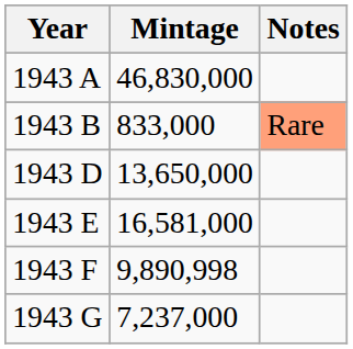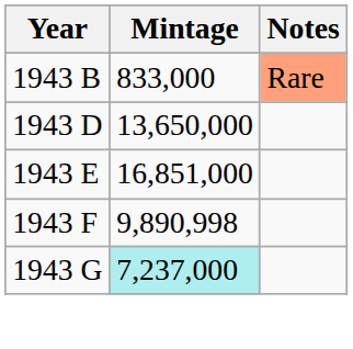 <table class="wikitable">
 <tr>
 <th scope="col">Year</th>
 <th scope="col">Mintage</th>
 <th scope="col">Notes</th>
-</tr>
-<tr>
-<td>1943 A</td>
-<td>46,830,000</td>
-<td></td>
 </tr>
 <tr>
 <td>1943 B</td>
 <td>833,000</td>
 <td style="background: lightsalmon;">Rare</td>
 </tr>
 <tr>
 <td>1943 D</td>
 <td>13,650,000</td>
 <td></td>
 </tr>
 <tr>
 <td>1943 E</td>
-<td>16,581,000</td>
+<td>16,851,000</td>
 <td></td>
 </tr>
 <tr>
 <td>1943 F</td>
 <td>9,890,998</td>
 <td></td>
 </tr>
 <tr>
 <td>1943 G</td>
-<td>7,237,000</td>
+<td style="background: paleturquoise;">7,237,000</td>
 <td></td>
 </tr>
 </table>
